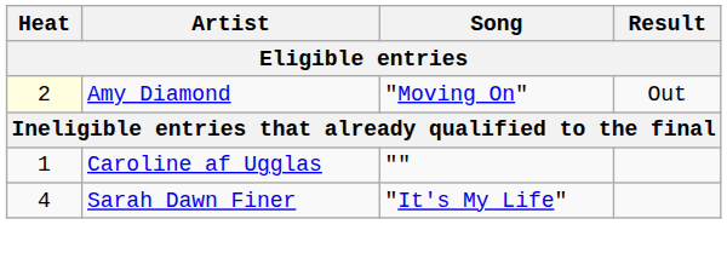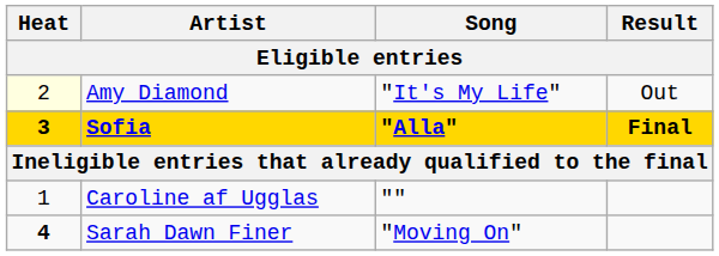 <table class="wikitable" style="margin: 1em auto 1em auto;">
 <tr>
 <th>Heat</th>
 <th>Artist</th>
 <th>Song</th>
 <th>Result</th>
 </tr>
 <tr>
 <th colspan="4">Eligible entries</th>
 </tr>
 <tr>
 <td align="center" style="background: lightyellow;">2</td>
 <td><a href='#'>Amy Diamond</a></td>
-<td>"<a href='#'>Moving On</a>"</td>
+<td>"<a href='#'>It's My Life</a>"</td>
 <td align="center">Out</td>
+</tr>
+<tr style="background:gold;">
+<td align="center"><strong>3</strong></td>
+<td><strong><a href='#'>Sofia</a></strong></td>
+<td><strong>"<a href='#'>Alla</a>"</strong></td>
+<td align="center"><strong>Final</strong></td>
 </tr>
 <tr>
 <th colspan="4">Ineligible entries that already qualified to the final</th>
 </tr>
 <tr>
 <td align="center">1</td>
 <td><a href='#'>Caroline af Ugglas</a></td>
 <td>""</td>
 <td></td>
 </tr>
 <tr>
-<td align="center">4</td>
+<td align="center"><strong>4</strong></td>
 <td><a href='#'>Sarah Dawn Finer</a></td>
-<td>"<a href='#'>It's My Life</a>"</td>
+<td>"<a href='#'>Moving On</a>"</td>
 <td></td>
 </tr>
 </table>
